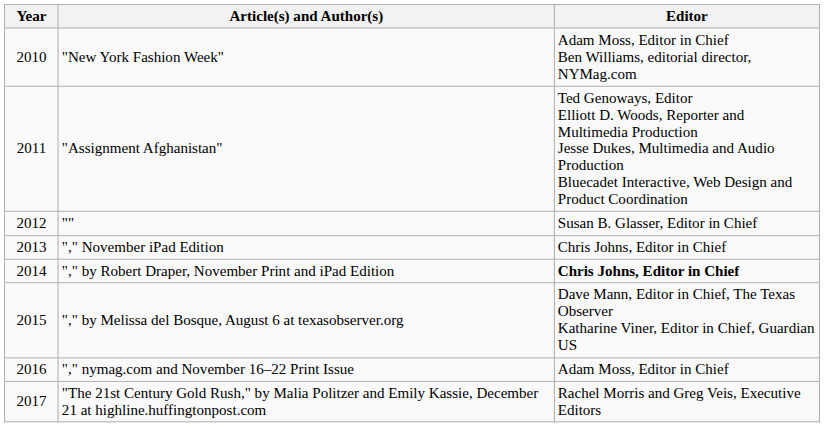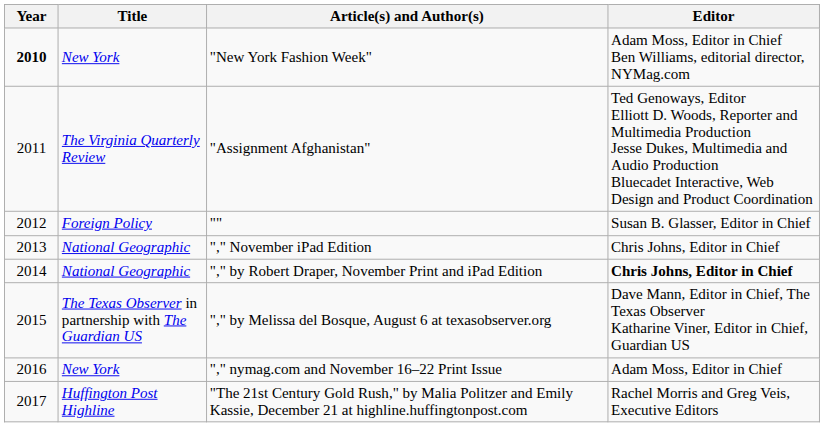 <table class="sortable wikitable plainrowheaders">
 <tr>
 <th scope="col" style="width:50px;">Year</th>
+<th scope="col" style="width:150px;">Title</th>
 <th>Article(s) and Author(s)</th>
 <th>Editor</th>
 </tr>
 <tr>
-<td align="center">2010</td>
+<td align="center"><strong>2010</strong></td>
+<td><em><a href='#'>New York</a></em></td>
 <td>"New York Fashion Week"</td>
 <td>Adam Moss, Editor in Chief<br>Ben Williams, editorial director, NYMag.com</td>
 </tr>
 <tr>
 <td align="center">2011</td>
+<td><em><a href='#'>The Virginia Quarterly Review</a></em></td>
 <td>"Assignment Afghanistan"</td>
 <td>Ted Genoways, Editor<br>Elliott D. Woods, Reporter and Multimedia Production<br>Jesse Dukes, Multimedia and Audio Production<br>Bluecadet Interactive, Web Design and Product Coordination</td>
 </tr>
 <tr>
 <td align="center">2012</td>
+<td><em><a href='#'>Foreign Policy</a></em></td>
 <td>""</td>
 <td>Susan B. Glasser, Editor in Chief</td>
 </tr>
 <tr>
 <td align="center">2013</td>
+<td><em><a href='#'>National Geographic</a></em></td>
 <td>"," November iPad Edition</td>
 <td>Chris Johns, Editor in Chief</td>
 </tr>
 <tr>
 <td align="center">2014</td>
+<td><em><a href='#'>National Geographic</a></em></td>
 <td>"," by Robert Draper, November Print and iPad Edition</td>
 <td><strong>Chris Johns, Editor in Chief</strong></td>
 </tr>
 <tr>
 <td align="center">2015</td>
+<td><em><a href='#'>The Texas Observer</a></em> in partnership with <em><a href='#'>The Guardian US</a></em></td>
 <td>"," by Melissa del Bosque, August 6 at texasobserver.org</td>
 <td>Dave Mann, Editor in Chief, The Texas Observer<br>Katharine Viner, Editor in Chief, Guardian US</td>
 </tr>
 <tr>
 <td align="center">2016</td>
+<td><em><a href='#'>New York</a></em></td>
 <td>"," nymag.com and November 16–22 Print Issue</td>
 <td>Adam Moss, Editor in Chief</td>
 </tr>
 <tr>
 <td align="center">2017</td>
+<td><em><a href='#'>Huffington Post Highline</a></em></td>
 <td>"The 21st Century Gold Rush," by Malia Politzer and Emily Kassie, December 21 at highline.huffingtonpost.com</td>
 <td>Rachel Morris and Greg Veis, Executive Editors</td>
 </tr>
 </table>
